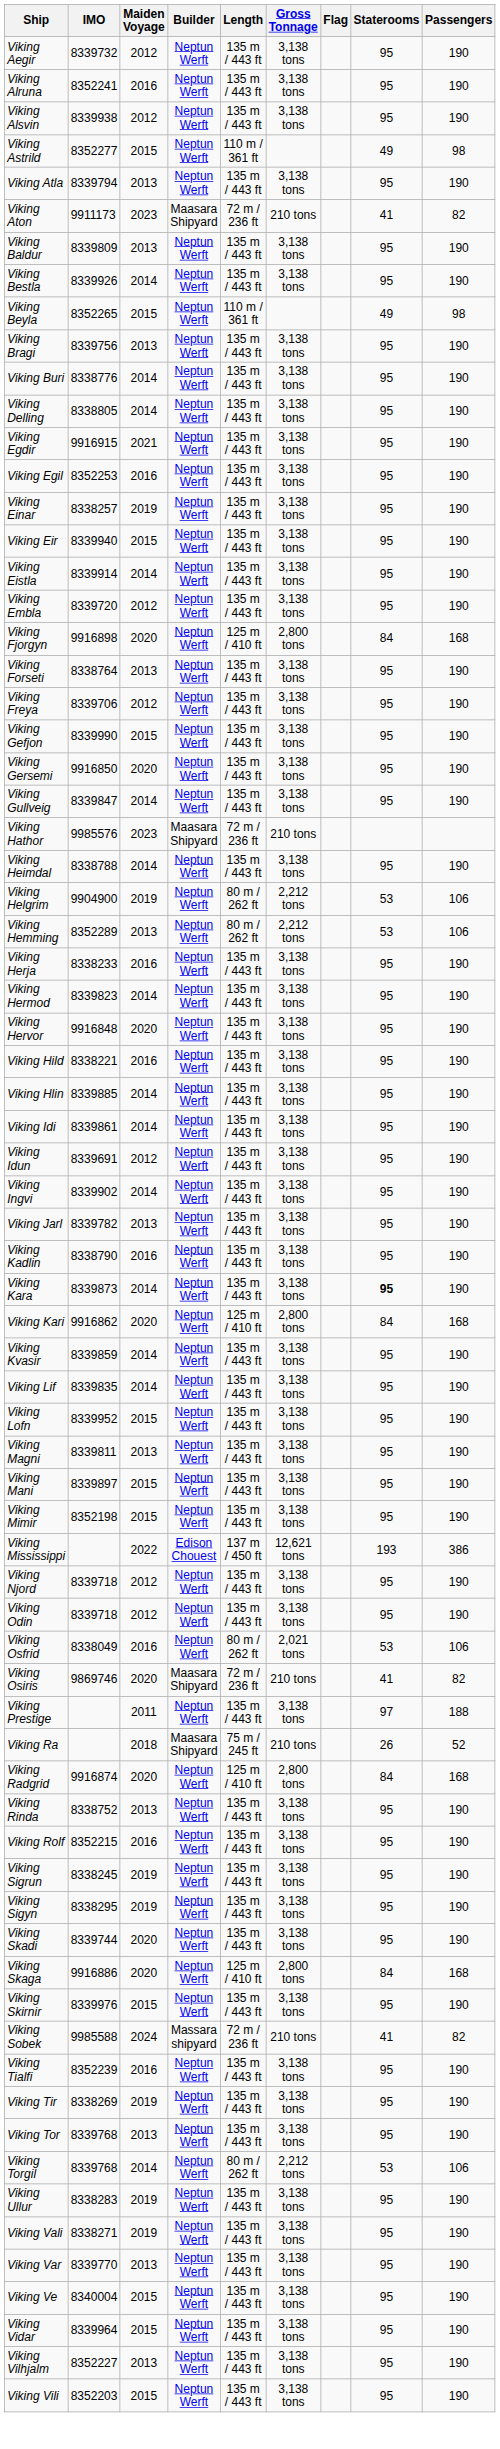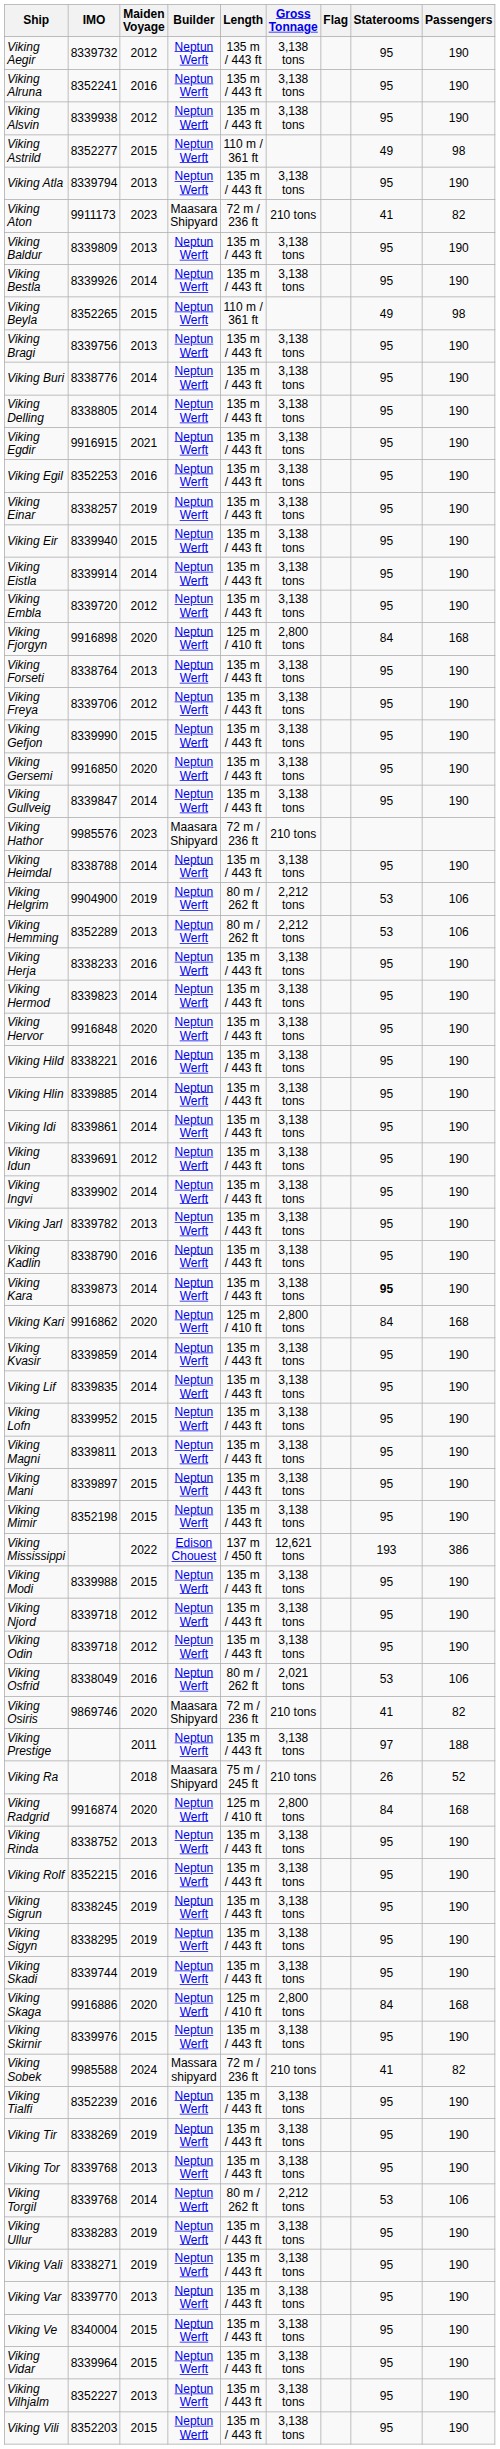 <table class="wikitable sortable">
 <tr>
 <th>Ship</th>
 <th>IMO</th>
 <th>Maiden Voyage</th>
 <th>Builder</th>
 <th>Length</th>
 <th><a href='#'>Gross Tonnage</a></th>
 <th>Flag</th>
 <th>Staterooms</th>
 <th>Passengers</th>
 </tr>
 <tr>
 <td><em>Viking Aegir</em></td>
 <td>8339732</td>
 <td align="Center">2012</td>
 <td align="Center"><a href='#'>Neptun Werft</a></td>
 <td align="Center">135 m / 443 ft</td>
 <td align="Center">3,138 tons</td>
 <td align="Center"></td>
 <td align="Center">95</td>
 <td align="Center">190</td>
 </tr>
 <tr>
 <td><em>Viking Alruna</em></td>
 <td>8352241</td>
 <td align="Center">2016</td>
 <td align="Center"><a href='#'>Neptun Werft</a></td>
 <td align="Center">135 m / 443 ft</td>
 <td align="Center">3,138 tons</td>
 <td align="Center"></td>
 <td align="Center">95</td>
 <td align="Center">190</td>
 </tr>
 <tr>
 <td><em>Viking Alsvin</em></td>
 <td>8339938</td>
 <td align="Center">2012</td>
 <td align="Center"><a href='#'>Neptun Werft</a></td>
 <td align="Center">135 m / 443 ft</td>
 <td align="Center">3,138 tons</td>
 <td align="Center"></td>
 <td align="Center">95</td>
 <td align="Center">190</td>
 </tr>
 <tr>
 <td><em>Viking Astrild</em></td>
 <td>8352277</td>
 <td align="Center">2015</td>
 <td align="Center"><a href='#'>Neptun Werft</a></td>
 <td align="Center">110 m / 361 ft</td>
 <td align="Center"></td>
 <td align="Center"></td>
 <td align="Center">49</td>
 <td align="Center">98</td>
 </tr>
 <tr>
 <td><em>Viking Atla</em></td>
 <td>8339794</td>
 <td align="Center">2013</td>
 <td align="Center"><a href='#'>Neptun Werft</a></td>
 <td align="Center">135 m / 443 ft</td>
 <td align="Center">3,138 tons</td>
 <td align="Center"></td>
 <td align="Center">95</td>
 <td align="Center">190</td>
 </tr>
 <tr>
 <td><em>Viking Aton</em></td>
 <td>9911173</td>
 <td align="Center">2023</td>
 <td align="Center">Maasara Shipyard</td>
 <td align="Center">72 m / 236 ft</td>
 <td align="Center">210 tons</td>
 <td align="Center"></td>
 <td align="Center">41</td>
 <td align="Center">82</td>
 </tr>
 <tr>
 <td><em>Viking Baldur</em></td>
 <td>8339809</td>
 <td align="Center">2013</td>
 <td align="Center"><a href='#'>Neptun Werft</a></td>
 <td align="Center">135 m / 443 ft</td>
 <td align="Center">3,138 tons</td>
 <td align="Center"></td>
 <td align="Center">95</td>
 <td align="Center">190</td>
 </tr>
 <tr>
 <td><em>Viking Bestla</em></td>
 <td>8339926</td>
 <td align="Center">2014</td>
 <td align="Center"><a href='#'>Neptun Werft</a></td>
 <td align="Center">135 m / 443 ft</td>
 <td align="Center">3,138 tons</td>
 <td align="Center"></td>
 <td align="Center">95</td>
 <td align="Center">190</td>
 </tr>
 <tr>
 <td><em>Viking Beyla</em></td>
 <td>8352265</td>
 <td align="Center">2015</td>
 <td align="Center"><a href='#'>Neptun Werft</a></td>
 <td align="Center">110 m / 361 ft</td>
 <td align="Center"></td>
 <td align="Center"></td>
 <td align="Center">49</td>
 <td align="Center">98</td>
 </tr>
 <tr>
 <td><em>Viking Bragi</em></td>
 <td>8339756</td>
 <td align="Center">2013</td>
 <td align="Center"><a href='#'>Neptun Werft</a></td>
 <td align="Center">135 m / 443 ft</td>
 <td align="Center">3,138 tons</td>
 <td align="Center"></td>
 <td align="Center">95</td>
 <td align="Center">190</td>
 </tr>
 <tr>
 <td><em>Viking Buri</em></td>
 <td>8338776</td>
 <td align="Center">2014</td>
 <td align="Center"><a href='#'>Neptun Werft</a></td>
 <td align="Center">135 m / 443 ft</td>
 <td align="Center">3,138 tons</td>
 <td align="Center"></td>
 <td align="Center">95</td>
 <td align="Center">190</td>
 </tr>
 <tr>
 <td><em>Viking Delling</em></td>
 <td>8338805</td>
 <td align="Center">2014</td>
 <td align="Center"><a href='#'>Neptun Werft</a></td>
 <td align="Center">135 m / 443 ft</td>
 <td align="Center">3,138 tons</td>
 <td align="Center"></td>
 <td align="Center">95</td>
 <td align="Center">190</td>
 </tr>
 <tr>
 <td><em>Viking Egdir</em></td>
 <td>9916915</td>
 <td align="Center">2021</td>
 <td align="Center"><a href='#'>Neptun Werft</a></td>
 <td align="Center">135 m / 443 ft</td>
 <td align="Center">3,138 tons</td>
 <td align="Center"></td>
 <td align="Center">95</td>
 <td align="Center">190</td>
 </tr>
 <tr>
 <td><em>Viking Egil</em></td>
 <td>8352253</td>
 <td align="Center">2016</td>
 <td align="Center"><a href='#'>Neptun Werft</a></td>
 <td align="Center">135 m / 443 ft</td>
 <td align="Center">3,138 tons</td>
 <td align="Center"></td>
 <td align="Center">95</td>
 <td align="Center">190</td>
 </tr>
 <tr>
 <td><em>Viking Einar</em></td>
 <td>8338257</td>
 <td align="Center">2019</td>
 <td align="Center"><a href='#'>Neptun Werft</a></td>
 <td align="Center">135 m / 443 ft</td>
 <td align="Center">3,138 tons</td>
 <td align="Center"></td>
 <td align="Center">95</td>
 <td align="Center">190</td>
 </tr>
 <tr>
 <td><em>Viking Eir</em></td>
 <td>8339940</td>
 <td align="Center">2015</td>
 <td align="Center"><a href='#'>Neptun Werft</a></td>
 <td align="Center">135 m / 443 ft</td>
 <td align="Center">3,138 tons</td>
 <td align="Center"></td>
 <td align="Center">95</td>
 <td align="Center">190</td>
 </tr>
 <tr>
 <td><em>Viking Eistla</em></td>
 <td>8339914</td>
 <td align="Center">2014</td>
 <td align="Center"><a href='#'>Neptun Werft</a></td>
 <td align="Center">135 m / 443 ft</td>
 <td align="Center">3,138 tons</td>
 <td align="Center"></td>
 <td align="Center">95</td>
 <td align="Center">190</td>
 </tr>
 <tr>
 <td><em>Viking Embla</em></td>
 <td>8339720</td>
 <td align="Center">2012</td>
 <td align="Center"><a href='#'>Neptun Werft</a></td>
 <td align="Center">135 m / 443 ft</td>
 <td align="Center">3,138 tons</td>
 <td align="Center"></td>
 <td align="Center">95</td>
 <td align="Center">190</td>
 </tr>
 <tr>
 <td><em>Viking Fjorgyn</em></td>
 <td>9916898</td>
 <td align="Center">2020</td>
 <td align="Center"><a href='#'>Neptun Werft</a></td>
 <td align="Center">125 m / 410 ft</td>
 <td align="Center">2,800 tons</td>
 <td align="Center"></td>
 <td align="Center">84</td>
 <td align="Center">168</td>
 </tr>
 <tr>
 <td><em>Viking Forseti</em></td>
 <td>8338764</td>
 <td align="Center">2013</td>
 <td align="Center"><a href='#'>Neptun Werft</a></td>
 <td align="Center">135 m / 443 ft</td>
 <td align="Center">3,138 tons</td>
 <td align="Center"></td>
 <td align="Center">95</td>
 <td align="Center">190</td>
 </tr>
 <tr>
 <td><em>Viking Freya</em></td>
 <td>8339706</td>
 <td align="Center">2012</td>
 <td align="Center"><a href='#'>Neptun Werft</a></td>
 <td align="Center">135 m / 443 ft</td>
 <td align="Center">3,138 tons</td>
 <td align="Center"></td>
 <td align="Center">95</td>
 <td align="Center">190</td>
 </tr>
 <tr>
 <td><em>Viking Gefjon</em></td>
 <td>8339990</td>
 <td align="Center">2015</td>
 <td align="Center"><a href='#'>Neptun Werft</a></td>
 <td align="Center">135 m / 443 ft</td>
 <td align="Center">3,138 tons</td>
 <td align="Center"></td>
 <td align="Center">95</td>
 <td align="Center">190</td>
 </tr>
 <tr>
 <td><em>Viking Gersemi</em></td>
 <td>9916850</td>
 <td align="Center">2020</td>
 <td align="Center"><a href='#'>Neptun Werft</a></td>
 <td align="Center">135 m / 443 ft</td>
 <td align="Center">3,138 tons</td>
 <td align="Center"></td>
 <td align="Center">95</td>
 <td align="Center">190</td>
 </tr>
 <tr>
 <td><em>Viking Gullveig</em></td>
 <td>8339847</td>
 <td align="Center">2014</td>
 <td align="Center"><a href='#'>Neptun Werft</a></td>
 <td align="Center">135 m / 443 ft</td>
 <td align="Center">3,138 tons</td>
 <td align="Center"></td>
 <td align="Center">95</td>
 <td align="Center">190</td>
 </tr>
 <tr>
 <td><em>Viking Hathor</em></td>
 <td>9985576</td>
 <td align="Center">2023</td>
 <td align="Center">Maasara Shipyard</td>
 <td align="Center">72 m / 236 ft</td>
 <td align="Center">210 tons</td>
 <td align="Center"></td>
 <td align="Center"></td>
 <td align="Center"></td>
 </tr>
 <tr>
 <td><em>Viking Heimdal</em></td>
 <td>8338788</td>
 <td align="Center">2014</td>
 <td align="Center"><a href='#'>Neptun Werft</a></td>
 <td align="Center">135 m / 443 ft</td>
 <td align="Center">3,138 tons</td>
 <td align="Center"></td>
 <td align="Center">95</td>
 <td align="Center">190</td>
 </tr>
 <tr>
 <td><em>Viking Helgrim</em></td>
 <td>9904900</td>
 <td align="Center">2019</td>
 <td align="Center"><a href='#'>Neptun Werft</a></td>
 <td align="Center">80 m / 262 ft</td>
 <td align="Center">2,212 tons</td>
 <td align="Center"></td>
 <td align="Center">53</td>
 <td align="Center">106</td>
 </tr>
 <tr>
 <td><em>Viking Hemming</em></td>
 <td>8352289</td>
 <td align="Center">2013</td>
 <td align="Center"><a href='#'>Neptun Werft</a></td>
 <td align="Center">80 m / 262 ft</td>
 <td align="Center">2,212 tons</td>
 <td align="Center"></td>
 <td align="Center">53</td>
 <td align="Center">106</td>
 </tr>
 <tr>
 <td><em>Viking Herja</em></td>
 <td>8338233</td>
 <td align="Center">2016</td>
 <td align="Center"><a href='#'>Neptun Werft</a></td>
 <td align="Center">135 m / 443 ft</td>
 <td align="Center">3,138 tons</td>
 <td align="Center"></td>
 <td align="Center">95</td>
 <td align="Center">190</td>
 </tr>
 <tr>
 <td><em>Viking Hermod</em></td>
 <td>8339823</td>
 <td align="Center">2014</td>
 <td align="Center"><a href='#'>Neptun Werft</a></td>
 <td align="Center">135 m / 443 ft</td>
 <td align="Center">3,138 tons</td>
 <td align="Center"></td>
 <td align="Center">95</td>
 <td align="Center">190</td>
 </tr>
 <tr>
 <td><em>Viking Hervor</em></td>
 <td>9916848</td>
 <td align="Center">2020</td>
 <td align="Center"><a href='#'>Neptun Werft</a></td>
 <td align="Center">135 m / 443 ft</td>
 <td align="Center">3,138 tons</td>
 <td align="Center"></td>
 <td align="Center">95</td>
 <td align="Center">190</td>
 </tr>
 <tr>
 <td><em>Viking Hild</em></td>
 <td>8338221</td>
 <td align="Center">2016</td>
 <td align="Center"><a href='#'>Neptun Werft</a></td>
 <td align="Center">135 m / 443 ft</td>
 <td align="Center">3,138 tons</td>
 <td align="Center"></td>
 <td align="Center">95</td>
 <td align="Center">190</td>
 </tr>
 <tr>
 <td><em>Viking Hlin</em></td>
 <td>8339885</td>
 <td align="Center">2014</td>
 <td align="Center"><a href='#'>Neptun Werft</a></td>
 <td align="Center">135 m / 443 ft</td>
 <td align="Center">3,138 tons</td>
 <td align="Center"></td>
 <td align="Center">95</td>
 <td align="Center">190</td>
 </tr>
 <tr>
 <td><em>Viking Idi</em></td>
 <td>8339861</td>
 <td align="Center">2014</td>
 <td align="Center"><a href='#'>Neptun Werft</a></td>
 <td align="Center">135 m / 443 ft</td>
 <td align="Center">3,138 tons</td>
 <td align="Center"></td>
 <td align="Center">95</td>
 <td align="Center">190</td>
 </tr>
 <tr>
 <td><em>Viking Idun</em></td>
 <td>8339691</td>
 <td align="Center">2012</td>
 <td align="Center"><a href='#'>Neptun Werft</a></td>
 <td align="Center">135 m / 443 ft</td>
 <td align="Center">3,138 tons</td>
 <td align="Center"></td>
 <td align="Center">95</td>
 <td align="Center">190</td>
 </tr>
 <tr>
 <td><em>Viking Ingvi</em></td>
 <td>8339902</td>
 <td align="Center">2014</td>
 <td align="Center"><a href='#'>Neptun Werft</a></td>
 <td align="Center">135 m / 443 ft</td>
 <td align="Center">3,138 tons</td>
 <td align="Center"></td>
 <td align="Center">95</td>
 <td align="Center">190</td>
 </tr>
 <tr>
 <td><em>Viking Jarl</em></td>
 <td>8339782</td>
 <td align="Center">2013</td>
 <td align="Center"><a href='#'>Neptun Werft</a></td>
 <td align="Center">135 m / 443 ft</td>
 <td align="Center">3,138 tons</td>
 <td align="Center"></td>
 <td align="Center">95</td>
 <td align="Center">190</td>
 </tr>
 <tr>
 <td><em>Viking Kadlin</em></td>
 <td>8338790</td>
 <td align="Center">2016</td>
 <td align="Center"><a href='#'>Neptun Werft</a></td>
 <td align="Center">135 m / 443 ft</td>
 <td align="Center">3,138 tons</td>
 <td align="Center"></td>
 <td align="Center">95</td>
 <td align="Center">190</td>
 </tr>
 <tr>
 <td><em>Viking Kara</em></td>
 <td>8339873</td>
 <td align="Center">2014</td>
 <td align="Center"><a href='#'>Neptun Werft</a></td>
 <td align="Center">135 m / 443 ft</td>
 <td align="Center">3,138 tons</td>
 <td align="Center"></td>
 <td align="Center"><strong>95</strong></td>
 <td align="Center">190</td>
 </tr>
 <tr>
 <td><em>Viking Kari</em></td>
 <td>9916862</td>
 <td align="Center">2020</td>
 <td align="Center"><a href='#'>Neptun Werft</a></td>
 <td align="Center">125 m / 410 ft</td>
 <td align="Center">2,800 tons</td>
 <td align="Center"></td>
 <td align="Center">84</td>
 <td align="Center">168</td>
 </tr>
 <tr>
 <td><em>Viking Kvasir</em></td>
 <td>8339859</td>
 <td align="Center">2014</td>
 <td align="Center"><a href='#'>Neptun Werft</a></td>
 <td align="Center">135 m / 443 ft</td>
 <td align="Center">3,138 tons</td>
 <td align="Center"></td>
 <td align="Center">95</td>
 <td align="Center">190</td>
 </tr>
 <tr>
 <td><em>Viking Lif</em></td>
 <td>8339835</td>
 <td align="Center">2014</td>
 <td align="Center"><a href='#'>Neptun Werft</a></td>
 <td align="Center">135 m / 443 ft</td>
 <td align="Center">3,138 tons</td>
 <td align="Center"></td>
 <td align="Center">95</td>
 <td align="Center">190</td>
 </tr>
 <tr>
 <td><em>Viking Lofn</em></td>
 <td>8339952</td>
 <td align="Center">2015</td>
 <td align="Center"><a href='#'>Neptun Werft</a></td>
 <td align="Center">135 m / 443 ft</td>
 <td align="Center">3,138 tons</td>
 <td align="Center"></td>
 <td align="Center">95</td>
 <td align="Center">190</td>
 </tr>
 <tr>
 <td><em>Viking Magni</em></td>
 <td>8339811</td>
 <td align="Center">2013</td>
 <td align="Center"><a href='#'>Neptun Werft</a></td>
 <td align="Center">135 m / 443 ft</td>
 <td align="Center">3,138 tons</td>
 <td align="Center"></td>
 <td align="Center">95</td>
 <td align="Center">190</td>
 </tr>
 <tr>
 <td><em>Viking Mani</em></td>
 <td>8339897</td>
 <td align="Center">2015</td>
 <td align="Center"><a href='#'>Neptun Werft</a></td>
 <td align="Center">135 m / 443 ft</td>
 <td align="Center">3,138 tons</td>
 <td align="Center"></td>
 <td align="Center">95</td>
 <td align="Center">190</td>
 </tr>
 <tr>
 <td><em>Viking Mimir</em></td>
 <td>8352198</td>
 <td align="Center">2015</td>
 <td align="Center"><a href='#'>Neptun Werft</a></td>
 <td align="Center">135 m / 443 ft</td>
 <td align="Center">3,138 tons</td>
 <td align="Center"></td>
 <td align="Center">95</td>
 <td align="Center">190</td>
 </tr>
 <tr>
 <td><em>Viking Mississippi</em></td>
 <td></td>
 <td align=center>2022</td>
 <td align=center><a href='#'>Edison Chouest</a></td>
 <td align="Center">137 m / 450 ft</td>
 <td align=center>12,621 tons</td>
 <td align="Center"></td>
 <td align="Center">193</td>
 <td align="Center">386</td>
 </tr>
 <tr>
+<td><em>Viking Modi</em></td>
+<td>8339988</td>
+<td align="Center">2015</td>
+<td align="Center"><a href='#'>Neptun Werft</a></td>
+<td align="Center">135 m / 443 ft</td>
+<td align="Center">3,138 tons</td>
+<td align="Center"></td>
+<td align="Center">95</td>
+<td align="Center">190</td>
+</tr>
+<tr>
 <td><em>Viking Njord</em></td>
 <td>8339718</td>
 <td align="Center">2012</td>
 <td align="Center"><a href='#'>Neptun Werft</a></td>
 <td align="Center">135 m / 443 ft</td>
 <td align="Center">3,138 tons</td>
 <td align="Center"></td>
 <td align="Center">95</td>
 <td align="Center">190</td>
 </tr>
 <tr>
 <td><em>Viking Odin</em></td>
 <td>8339718</td>
 <td align="Center">2012</td>
 <td align="Center"><a href='#'>Neptun Werft</a></td>
 <td align="Center">135 m / 443 ft</td>
 <td align="Center">3,138 tons</td>
 <td align="Center"></td>
 <td align="Center">95</td>
 <td align="Center">190</td>
 </tr>
 <tr>
 <td><em>Viking Osfrid</em></td>
 <td>8338049</td>
 <td align="Center">2016</td>
 <td align="Center"><a href='#'>Neptun Werft</a></td>
 <td align="Center">80 m / 262 ft</td>
 <td align="Center">2,021 tons</td>
 <td align="Center"></td>
 <td align="Center">53</td>
 <td align="Center">106</td>
 </tr>
 <tr>
 <td><em>Viking Osiris</em></td>
 <td>9869746</td>
 <td align="Center">2020</td>
 <td align="Center">Maasara Shipyard</td>
 <td align="Center">72 m / 236 ft</td>
 <td align="Center">210 tons</td>
 <td align="Center"></td>
 <td align="Center">41</td>
 <td align="Center">82</td>
 </tr>
 <tr>
 <td><em>Viking Prestige</em></td>
 <td></td>
 <td align="Center">2011</td>
 <td align="Center"><a href='#'>Neptun Werft</a></td>
 <td align="Center">135 m / 443 ft</td>
 <td align="Center">3,138 tons</td>
 <td align="Center"></td>
 <td align="Center">97</td>
 <td align="Center">188</td>
 </tr>
 <tr>
 <td><em>Viking Ra</em></td>
 <td></td>
 <td align="Center">2018</td>
 <td align="Center">Maasara Shipyard</td>
 <td align="Center">75 m / 245 ft</td>
 <td align="Center">210 tons</td>
 <td align="Center"></td>
 <td align="Center">26</td>
 <td align="Center">52</td>
 </tr>
 <tr>
 <td><em>Viking Radgrid</em></td>
 <td>9916874</td>
 <td align="Center">2020</td>
 <td align="Center"><a href='#'>Neptun Werft</a></td>
 <td align="Center">125 m / 410 ft</td>
 <td align="Center">2,800 tons</td>
 <td align="Center"></td>
 <td align="Center">84</td>
 <td align="Center">168</td>
 </tr>
 <tr>
 <td><em>Viking Rinda</em></td>
 <td>8338752</td>
 <td align="Center">2013</td>
 <td align="Center"><a href='#'>Neptun Werft</a></td>
 <td align="Center">135 m / 443 ft</td>
 <td align="Center">3,138 tons</td>
 <td align="Center"></td>
 <td align="Center">95</td>
 <td align="Center">190</td>
 </tr>
 <tr>
 <td><em>Viking Rolf</em></td>
 <td>8352215</td>
 <td align="Center">2016</td>
 <td align="Center"><a href='#'>Neptun Werft</a></td>
 <td align="Center">135 m / 443 ft</td>
 <td align="Center">3,138 tons</td>
 <td align="Center"></td>
 <td align="Center">95</td>
 <td align="Center">190</td>
 </tr>
 <tr>
 <td><em>Viking Sigrun</em></td>
 <td>8338245</td>
 <td align="Center">2019</td>
 <td align="Center"><a href='#'>Neptun Werft</a></td>
 <td align="Center">135 m / 443 ft</td>
 <td align="Center">3,138 tons</td>
 <td align="Center"></td>
 <td align="Center">95</td>
 <td align="Center">190</td>
 </tr>
 <tr>
 <td><em>Viking Sigyn</em></td>
 <td>8338295</td>
 <td align="Center">2019</td>
 <td align="Center"><a href='#'>Neptun Werft</a></td>
 <td align="Center">135 m / 443 ft</td>
 <td align="Center">3,138 tons</td>
 <td align="Center"></td>
 <td align="Center">95</td>
 <td align="Center">190</td>
 </tr>
 <tr>
 <td><em>Viking Skadi</em></td>
 <td>8339744</td>
-<td align="Center">2020</td>
+<td align="Center">2019</td>
 <td align="Center"><a href='#'>Neptun Werft</a></td>
 <td align="Center">135 m / 443 ft</td>
 <td align="Center">3,138 tons</td>
 <td align="Center"></td>
 <td align="Center">95</td>
 <td align="Center">190</td>
 </tr>
 <tr>
 <td><em>Viking Skaga</em></td>
 <td>9916886</td>
 <td align="Center">2020</td>
 <td align="Center"><a href='#'>Neptun Werft</a></td>
 <td align="Center">125 m / 410 ft</td>
 <td align="Center">2,800 tons</td>
 <td align="Center"></td>
 <td align="Center">84</td>
 <td align="Center">168</td>
 </tr>
 <tr>
 <td><em>Viking Skirnir</em></td>
 <td>8339976</td>
 <td align="Center">2015</td>
 <td align="Center"><a href='#'>Neptun Werft</a></td>
 <td align="Center">135 m / 443 ft</td>
 <td align="Center">3,138 tons</td>
 <td align="Center"></td>
 <td align="Center">95</td>
 <td align="Center">190</td>
 </tr>
 <tr>
 <td><em>Viking Sobek</em> </td>
 <td>9985588</td>
 <td align="Center">2024</td>
 <td align="Center">Massara shipyard</td>
 <td align="Center">72 m / 236 ft</td>
 <td align="Center">210 tons</td>
 <td align="Center"></td>
 <td align="Center">41</td>
 <td align="Center">82</td>
 </tr>
 <tr>
 <td><em>Viking Tialfi</em></td>
 <td>8352239</td>
 <td align="Center">2016</td>
 <td align="Center"><a href='#'>Neptun Werft</a></td>
 <td align="Center">135 m / 443 ft</td>
 <td align="Center">3,138 tons</td>
 <td align="Center"></td>
 <td align="Center">95</td>
 <td align="Center">190</td>
 </tr>
 <tr>
 <td><em>Viking Tir</em></td>
 <td>8338269</td>
 <td align="Center">2019</td>
 <td align="Center"><a href='#'>Neptun Werft</a></td>
 <td align="Center">135 m / 443 ft</td>
 <td align="Center">3,138 tons</td>
 <td align="Center"></td>
 <td align="Center">95</td>
 <td align="Center">190</td>
 </tr>
 <tr>
 <td><em>Viking Tor</em></td>
 <td>8339768</td>
 <td align="Center">2013</td>
 <td align="Center"><a href='#'>Neptun Werft</a></td>
 <td align="Center">135 m / 443 ft</td>
 <td align="Center">3,138 tons</td>
 <td align="Center"></td>
 <td align="Center">95</td>
 <td align="Center">190</td>
 </tr>
 <tr>
 <td><em>Viking Torgil</em></td>
 <td>8339768</td>
 <td align="Center">2014</td>
 <td align="Center"><a href='#'>Neptun Werft</a></td>
 <td align="Center">80 m / 262 ft</td>
 <td align="Center">2,212 tons</td>
 <td align="Center"></td>
 <td align="Center">53</td>
 <td align="Center">106</td>
 </tr>
 <tr>
 <td><em>Viking Ullur</em></td>
 <td>8338283</td>
 <td align="Center">2019</td>
 <td align="Center"><a href='#'>Neptun Werft</a></td>
 <td align="Center">135 m / 443 ft</td>
 <td align="Center">3,138 tons</td>
 <td align="Center"></td>
 <td align="Center">95</td>
 <td align="Center">190</td>
 </tr>
 <tr>
 <td><em>Viking Vali</em></td>
 <td>8338271</td>
 <td align="Center">2019</td>
 <td align="Center"><a href='#'>Neptun Werft</a></td>
 <td align="Center">135 m / 443 ft</td>
 <td align="Center">3,138 tons</td>
 <td align="Center"></td>
 <td align="Center">95</td>
 <td align="Center">190</td>
 </tr>
 <tr>
 <td><em>Viking Var</em></td>
 <td>8339770</td>
 <td align="Center">2013</td>
 <td align="Center"><a href='#'>Neptun Werft</a></td>
 <td align="Center">135 m / 443 ft</td>
 <td align="Center">3,138 tons</td>
 <td align="Center"></td>
 <td align="Center">95</td>
 <td align="Center">190</td>
 </tr>
 <tr>
 <td><em>Viking Ve</em></td>
 <td>8340004</td>
 <td align="Center">2015</td>
 <td align="Center"><a href='#'>Neptun Werft</a></td>
 <td align="Center">135 m / 443 ft</td>
 <td align="Center">3,138 tons</td>
 <td align="Center"></td>
 <td align="Center">95</td>
 <td align="Center">190</td>
 </tr>
 <tr https://www.neptunwerft.de/en/press/press_detail/neptun_werft_starts_construction_of_ten_river_cruise_ships.jsp>
 <td><em>Viking Vidar</em></td>
 <td>8339964</td>
 <td align="Center">2015</td>
 <td align="Center"><a href='#'>Neptun Werft</a></td>
 <td align="Center">135 m / 443 ft</td>
 <td align="Center">3,138 tons</td>
 <td align="Center"></td>
 <td align="Center">95</td>
 <td align="Center">190</td>
 </tr>
 <tr>
 <td><em>Viking Vilhjalm</em></td>
 <td>8352227</td>
 <td align="Center">2013</td>
 <td align="Center"><a href='#'>Neptun Werft</a></td>
 <td align="Center">135 m / 443 ft</td>
 <td align="Center">3,138 tons</td>
 <td align="Center"></td>
 <td align="Center">95</td>
 <td align="Center">190</td>
 </tr>
 <tr>
 <td><em>Viking Vili</em></td>
 <td>8352203</td>
 <td align="Center">2015</td>
 <td align="Center"><a href='#'>Neptun Werft</a></td>
 <td align="Center">135 m / 443 ft</td>
 <td align="Center">3,138 tons</td>
 <td align="Center"></td>
 <td align="Center">95</td>
 <td align="Center">190</td>
 </tr>
 </table>
